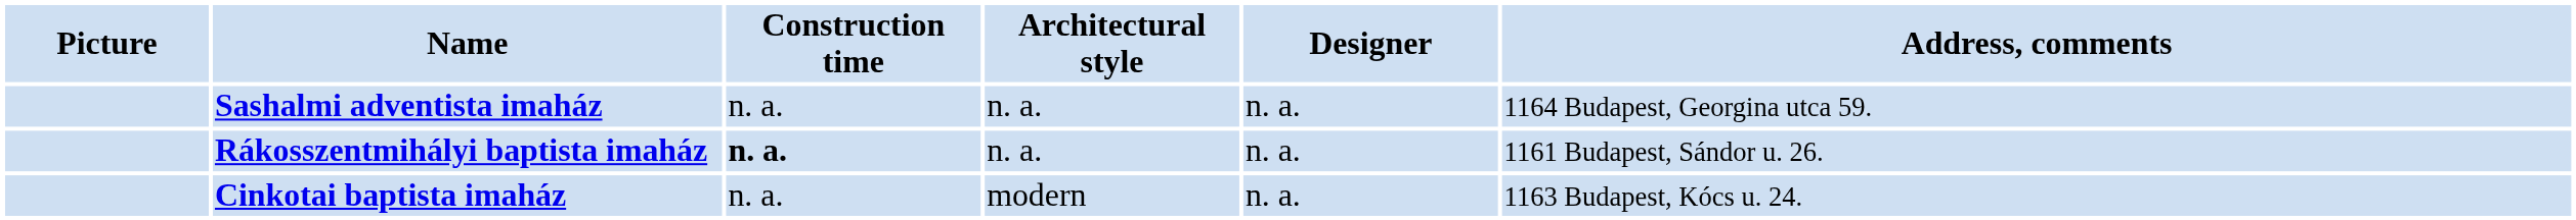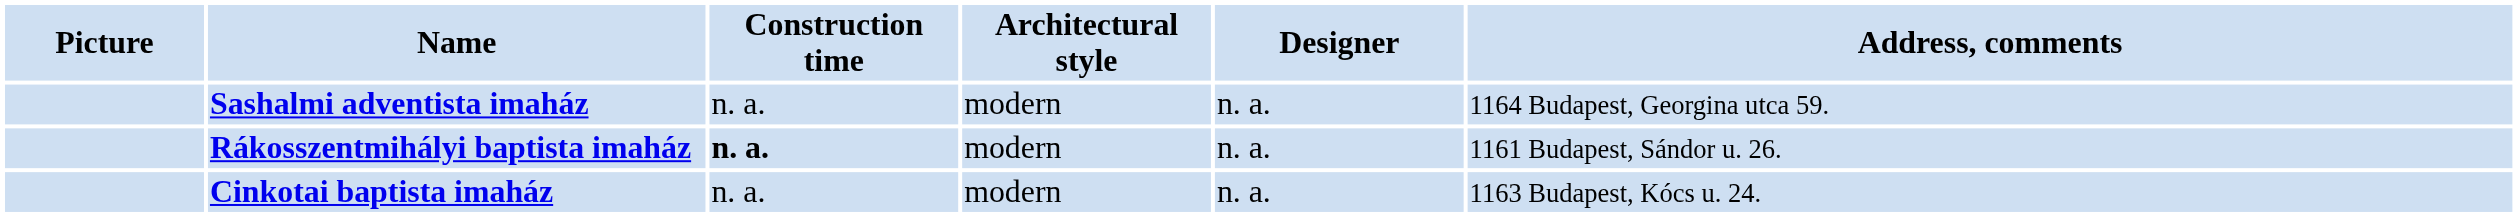 <table width="100%">
 <tr>
 <th bgcolor="#CEDFF2" width="8%">Picture</th>
 <th bgcolor="#CEDFF2" width="20%">Name</th>
 <th bgcolor="#CEDFF2" width="10%">Construction time</th>
 <th bgcolor="#CEDFF2" width="10%">Architectural style</th>
 <th bgcolor="#CEDFF2" width="10%">Designer</th>
 <th bgcolor="#CEDFF2" width="42%">Address, comments</th>
 </tr>
 <tr>
 <td bgcolor="#CEDFF2"></td>
 <td bgcolor="#CEDFF2"><strong><a href='#'>Sashalmi adventista imaház</a></strong></td>
 <td bgcolor="#CEDFF2">n. a.</td>
-<td bgcolor="#CEDFF2">n. a.</td>
+<td bgcolor="#CEDFF2">modern</td>
 <td bgcolor="#CEDFF2">n. a.</td>
 <td bgcolor="#CEDFF2"><small>1164 Budapest, Georgina utca 59.</small></td>
 </tr>
 <tr>
 <td bgcolor="#CEDFF2"></td>
 <td bgcolor="#CEDFF2"><strong><a href='#'>Rákosszentmihályi baptista imaház</a></strong></td>
 <td bgcolor="#CEDFF2"><strong>n. a.</strong></td>
-<td bgcolor="#CEDFF2">n. a.</td>
+<td bgcolor="#CEDFF2">modern</td>
 <td bgcolor="#CEDFF2">n. a.</td>
 <td bgcolor="#CEDFF2"><small>1161 Budapest, Sándor u. 26.</small></td>
 </tr>
 <tr>
 <td bgcolor="#CEDFF2"></td>
 <td bgcolor="#CEDFF2"><strong><a href='#'>Cinkotai baptista imaház</a></strong></td>
 <td bgcolor="#CEDFF2">n. a.</td>
 <td bgcolor="#CEDFF2">modern</td>
 <td bgcolor="#CEDFF2">n. a.</td>
 <td bgcolor="#CEDFF2"><small>1163 Budapest, Kócs u. 24.</small></td>
 </tr>
 </table>
